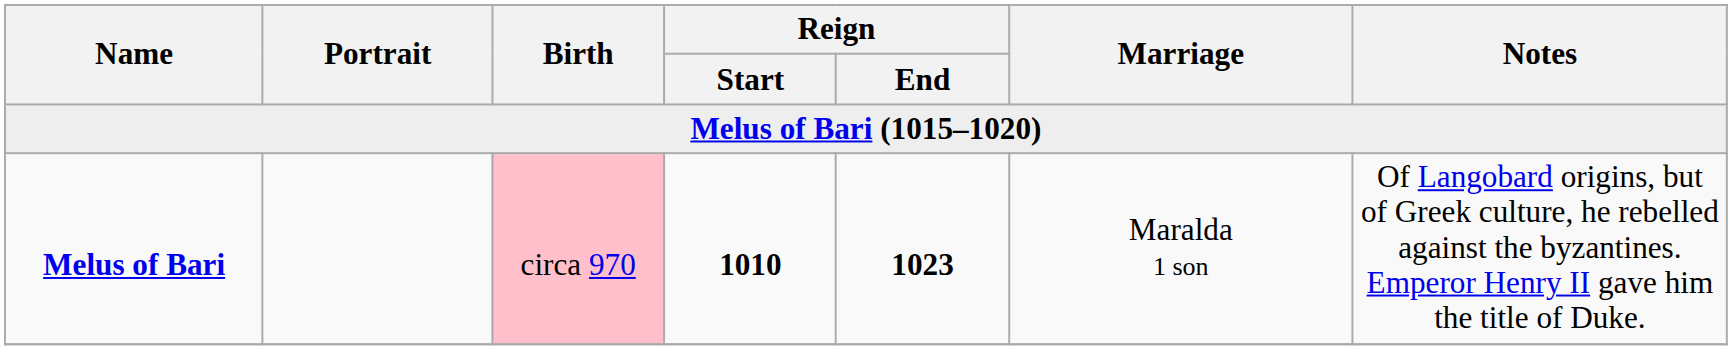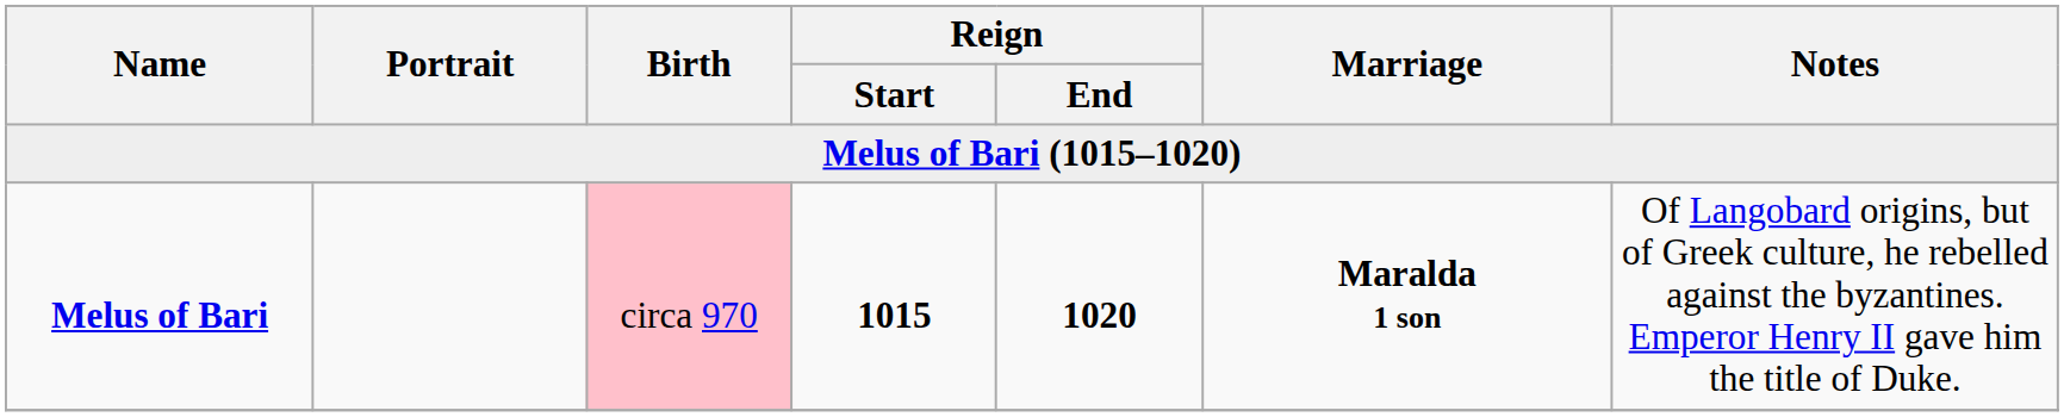 <table class="wikitable" style="text-align:center" width=100%>
 <tr>
 <th rowspan=2 width=15%>Name</th>
 <th rowspan=2 width=110px>Portrait</th>
 <th rowspan=2 width=10%>Birth</th>
 <th colspan=2>Reign</th>
 <th rowspan=2 width=20%>Marriage</th>
 <th rowspan=2>Notes</th>
 </tr>
 <tr>
 <th width=10%>Start</th>
 <th width=10%>End</th>
 </tr>
 <tr style="background:#eeeeee">
 <td colspan=7><strong><span><a href='#'>Melus of Bari</a> (1015–1020)</span></strong></td>
 </tr>
 <tr>
 <td><br><strong><a href='#'>Melus of Bari</a></strong><br></td>
 <td></td>
 <td style="background: pink;"><br>circa <a href='#'>970</a></td>
-<td><br><strong>1010</strong></td>
-<td><br><strong>1023</strong></td>
-<td>Maralda<br><small>1 son</small></td>
+<td><br><strong>1015</strong></td>
+<td><br><strong>1020</strong></td>
+<td><strong>Maralda<br><small>1 son</small></strong></td>
 <td>Of <a href='#'>Langobard</a> origins, but of Greek culture, he rebelled against the byzantines. <a href='#'>Emperor Henry II</a> gave him the title of Duke.</td>
 </tr>
 <tr>
 </tr>
 </table>
